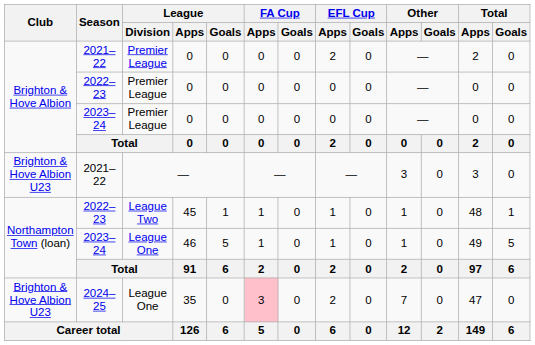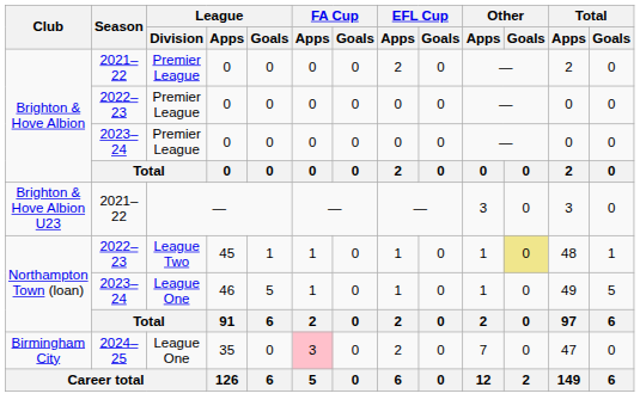 <table class="wikitable" style="text-align:center">
 <tr>
 <th rowspan="2">Club</th>
 <th rowspan="2">Season</th>
 <th colspan="3">League</th>
 <th colspan="2"><a href='#'>FA Cup</a></th>
 <th colspan="2"><a href='#'>EFL Cup</a></th>
 <th colspan="2">Other</th>
 <th colspan="2">Total</th>
 </tr>
 <tr>
 <th>Division</th>
 <th>Apps</th>
 <th>Goals</th>
 <th>Apps</th>
 <th>Goals</th>
 <th>Apps</th>
 <th>Goals</th>
 <th>Apps</th>
 <th>Goals</th>
 <th>Apps</th>
 <th>Goals</th>
 </tr>
 <tr>
 <td rowspan="4"><a href='#'>Brighton & Hove Albion</a></td>
 <td><a href='#'>2021–22</a></td>
 <td><a href='#'>Premier League</a></td>
 <td>0</td>
 <td>0</td>
 <td>0</td>
 <td>0</td>
 <td>2</td>
 <td>0</td>
 <td colspan="2">—</td>
 <td>2</td>
 <td>0</td>
 </tr>
 <tr>
 <td><a href='#'>2022–23</a></td>
 <td>Premier League</td>
 <td>0</td>
 <td>0</td>
 <td>0</td>
 <td>0</td>
 <td>0</td>
 <td>0</td>
 <td colspan="2">—</td>
 <td>0</td>
 <td>0</td>
 </tr>
 <tr>
 <td><a href='#'>2023–24</a></td>
 <td>Premier League</td>
 <td>0</td>
 <td>0</td>
 <td>0</td>
 <td>0</td>
 <td>0</td>
 <td>0</td>
 <td colspan="2">—</td>
 <td>0</td>
 <td>0</td>
 </tr>
 <tr>
 <th colspan=2>Total</th>
 <th>0</th>
 <th>0</th>
 <th>0</th>
 <th>0</th>
 <th>2</th>
 <th>0</th>
 <th>0</th>
 <th>0</th>
 <th>2</th>
 <th>0</th>
 </tr>
 <tr>
 <td><a href='#'>Brighton & Hove Albion U23</a></td>
 <td>2021–22</td>
 <td colspan="3">—</td>
 <td colspan="2">—</td>
 <td colspan="2">—</td>
 <td>3</td>
 <td>0</td>
 <td>3</td>
 <td>0</td>
 </tr>
 <tr>
 <td rowspan="3"><a href='#'>Northampton Town</a> (loan)</td>
 <td><a href='#'>2022–23</a></td>
 <td><a href='#'>League Two</a></td>
 <td>45</td>
 <td>1</td>
 <td>1</td>
 <td>0</td>
 <td>1</td>
 <td>0</td>
 <td>1</td>
-<td>0</td>
+<td style="background: khaki;">0</td>
 <td>48</td>
 <td>1</td>
 </tr>
 <tr>
 <td><a href='#'>2023–24</a></td>
 <td><a href='#'>League One</a></td>
 <td>46</td>
 <td>5</td>
 <td>1</td>
 <td>0</td>
 <td>1</td>
 <td>0</td>
 <td>1</td>
 <td>0</td>
 <td>49</td>
 <td>5</td>
 </tr>
 <tr>
 <th colspan=2>Total</th>
 <th>91</th>
 <th>6</th>
 <th>2</th>
 <th>0</th>
 <th>2</th>
 <th>0</th>
 <th>2</th>
 <th>0</th>
 <th>97</th>
 <th>6</th>
 </tr>
 <tr>
-<td><a href='#'>Brighton & Hove Albion U23</a></td>
+<td><a href='#'>Birmingham City</a></td>
 <td><a href='#'>2024–25</a></td>
 <td>League One</td>
 <td>35</td>
 <td>0</td>
 <td style="background: pink;">3</td>
 <td>0</td>
 <td>2</td>
 <td>0</td>
 <td>7</td>
 <td>0</td>
 <td>47</td>
 <td>0</td>
 </tr>
 <tr>
 <th colspan="3">Career total</th>
 <th>126</th>
 <th>6</th>
 <th>5</th>
 <th>0</th>
 <th>6</th>
 <th>0</th>
 <th>12</th>
 <th>2</th>
 <th>149</th>
 <th>6</th>
 </tr>
 </table>
